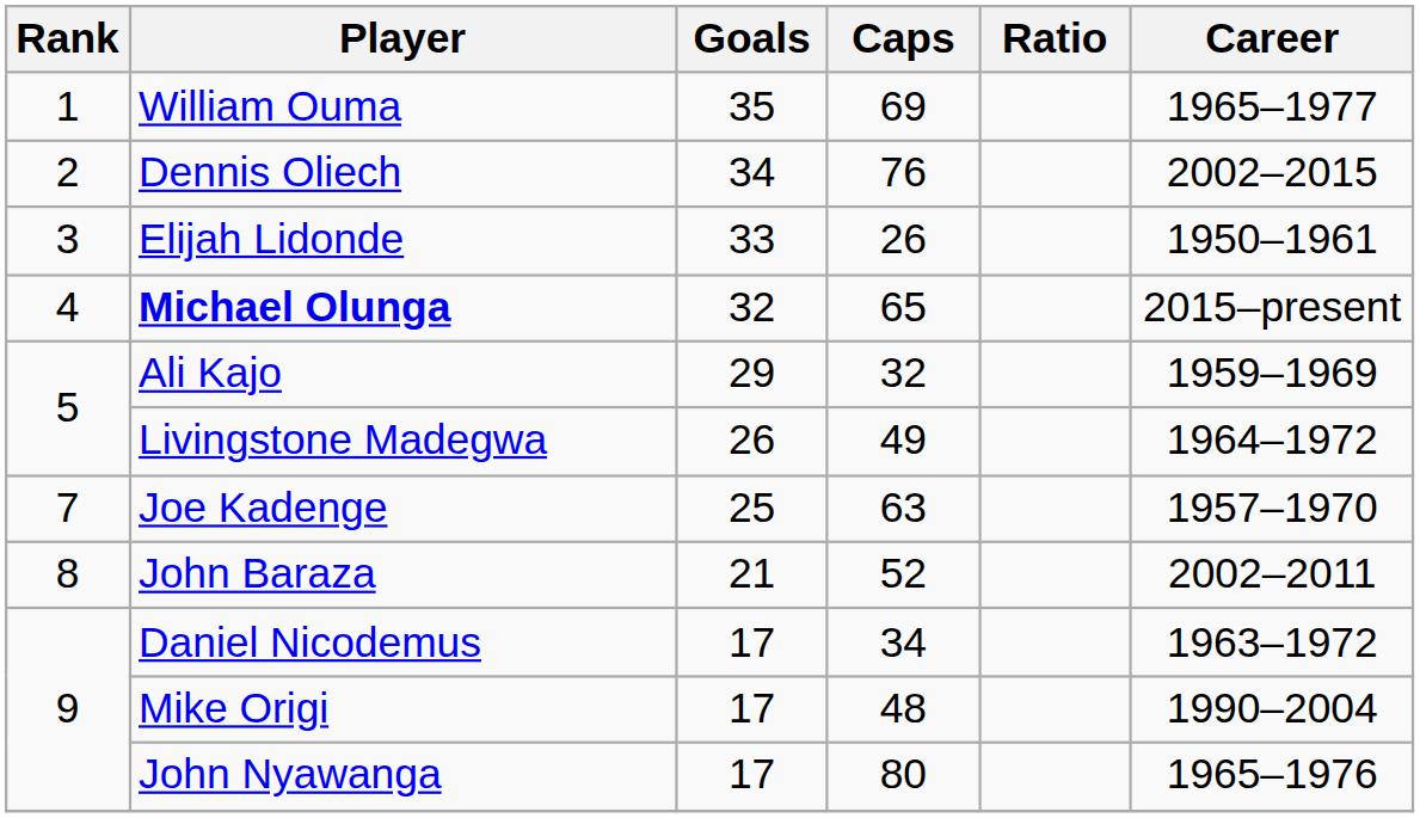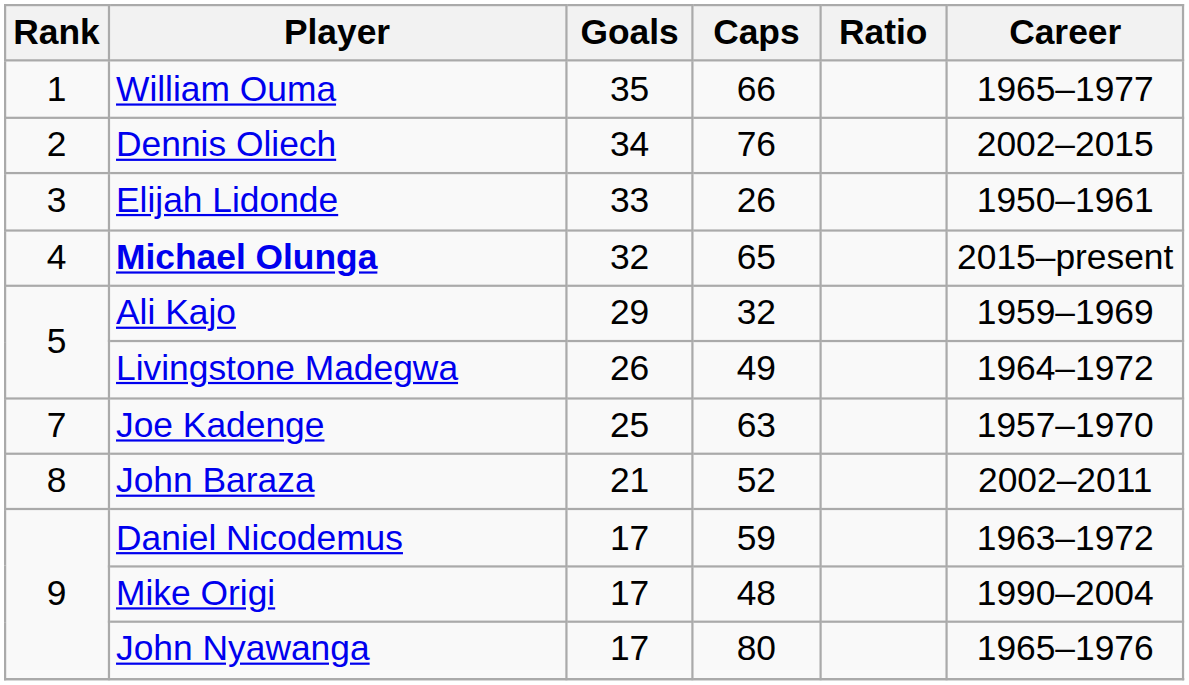 <table class="wikitable sortable" style="text-align:center;">
 <tr>
 <th width=30px>Rank</th>
 <th style="width:200px;">Player</th>
 <th width=50px>Goals</th>
 <th width=50px>Caps</th>
 <th width=50px>Ratio</th>
 <th style="width:100px;">Career</th>
 </tr>
 <tr>
 <td>1</td>
 <td align=left><a href='#'>William Ouma</a></td>
 <td>35</td>
-<td>69</td>
+<td>66</td>
 <td></td>
 <td>1965–1977</td>
 </tr>
 <tr>
 <td>2</td>
 <td align=left><a href='#'>Dennis Oliech</a></td>
 <td>34</td>
 <td>76</td>
 <td></td>
 <td>2002–2015</td>
 </tr>
 <tr>
 <td>3</td>
 <td align=left><a href='#'>Elijah Lidonde</a></td>
 <td>33</td>
 <td>26</td>
 <td></td>
 <td>1950–1961</td>
 </tr>
 <tr>
 <td>4</td>
 <td align=left><strong><a href='#'>Michael Olunga</a></strong></td>
 <td>32</td>
 <td>65</td>
 <td></td>
 <td>2015–present</td>
 </tr>
 <tr>
 <td rowspan=2>5</td>
 <td align=left><a href='#'>Ali Kajo</a></td>
 <td>29</td>
 <td>32</td>
 <td></td>
 <td>1959–1969</td>
 </tr>
 <tr>
 <td align=left><a href='#'>Livingstone Madegwa</a></td>
 <td>26</td>
 <td>49</td>
 <td></td>
 <td>1964–1972</td>
 </tr>
 <tr>
 <td>7</td>
 <td align=left><a href='#'>Joe Kadenge</a></td>
 <td>25</td>
 <td>63</td>
 <td></td>
 <td>1957–1970</td>
 </tr>
 <tr>
 <td>8</td>
 <td align=left><a href='#'>John Baraza</a></td>
 <td>21</td>
 <td>52</td>
 <td></td>
 <td>2002–2011</td>
 </tr>
 <tr>
 <td rowspan=3>9</td>
 <td align=left><a href='#'>Daniel Nicodemus</a></td>
 <td>17</td>
-<td>34</td>
+<td>59</td>
 <td></td>
 <td>1963–1972</td>
 </tr>
 <tr>
 <td align=left><a href='#'>Mike Origi</a></td>
 <td>17</td>
 <td>48</td>
 <td></td>
 <td>1990–2004</td>
 </tr>
 <tr>
 <td align=left><a href='#'>John Nyawanga</a></td>
 <td>17</td>
 <td>80</td>
 <td></td>
 <td>1965–1976</td>
 </tr>
 <tr>
 </tr>
 </table>
